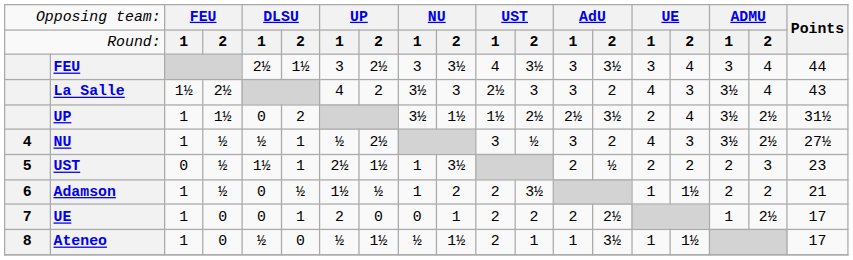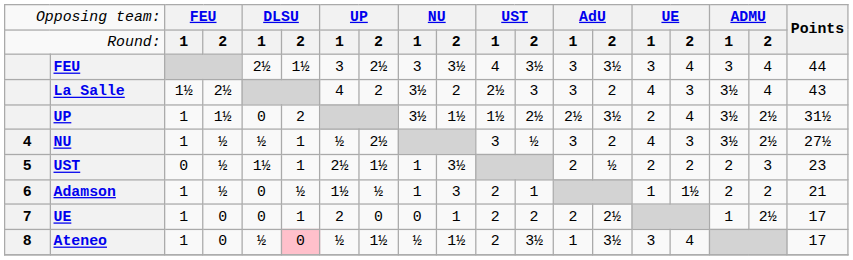 <table class="wikitable" style="text-align: center; font-size:90%;">
 <tr>
 <td colspan="2" width="120px" align="right"><em>Opposing team:</em></td>
 <th colspan="2"><a href='#'>FEU</a></th>
 <th colspan="2"><a href='#'>DLSU</a></th>
 <th colspan="2"><a href='#'>UP</a></th>
 <th colspan="2"><a href='#'>NU</a></th>
 <th colspan="2"><a href='#'>UST</a></th>
 <th colspan="2"><a href='#'>AdU</a></th>
 <th colspan="2"><a href='#'>UE</a></th>
 <th colspan="2"><a href='#'>ADMU</a></th>
 <th rowspan="2">Points</th>
 </tr>
 <tr>
 <td colspan="2" align="right"><em>Round:</em></td>
 <th width="25px">1</th>
 <th width="25px">2</th>
 <th width="25px">1</th>
 <th width="25px">2</th>
 <th width="25px">1</th>
 <th width="25px">2</th>
 <th width="25px">1</th>
 <th width="25px">2</th>
 <th width="25px">1</th>
 <th width="25px">2</th>
 <th width="25px">1</th>
 <th width="25px">2</th>
 <th width="25px">1</th>
 <th width="25px">2</th>
 <th width="25px">1</th>
 <th width="25px">2</th>
 </tr>
 <tr>
 <th width="30px"></th>
 <th style="text-align:left;"><a href='#'>FEU</a></th>
 <td style="background:lightgray" colspan="2"></td>
 <td>2½</td>
 <td>1½</td>
 <td>3</td>
 <td>2½</td>
 <td>3</td>
 <td>3½</td>
 <td>4</td>
 <td>3½</td>
 <td>3</td>
 <td>3½</td>
 <td>3</td>
 <td>4</td>
 <td>3</td>
 <td>4</td>
 <td>44</td>
 </tr>
 <tr>
 <th></th>
 <th style="text-align:left;"><a href='#'>La Salle</a></th>
 <td>1½</td>
 <td>2½</td>
 <td style="background:lightgray" colspan="2"></td>
 <td>4</td>
 <td>2</td>
 <td>3½</td>
-<td>3</td>
+<td>2</td>
 <td>2½</td>
 <td>3</td>
 <td>3</td>
 <td>2</td>
 <td>4</td>
 <td>3</td>
 <td>3½</td>
 <td>4</td>
 <td>43</td>
 </tr>
 <tr>
 <th></th>
 <th style="text-align:left;"><a href='#'>UP</a></th>
 <td>1</td>
 <td>1½</td>
 <td>0</td>
 <td>2</td>
 <td style="background:lightgray" colspan="2"></td>
 <td>3½</td>
 <td>1½</td>
 <td>1½</td>
 <td>2½</td>
 <td>2½</td>
 <td>3½</td>
 <td>2</td>
 <td>4</td>
 <td>3½</td>
 <td>2½</td>
 <td>31½</td>
 </tr>
 <tr>
 <th>4</th>
 <th style="text-align:left;"><a href='#'>NU</a></th>
 <td>1</td>
 <td>½</td>
 <td>½</td>
 <td>1</td>
 <td>½</td>
 <td>2½</td>
 <td style="background:lightgray" colspan="2"></td>
 <td>3</td>
 <td>½</td>
 <td>3</td>
 <td>2</td>
 <td>4</td>
 <td>3</td>
 <td>3½</td>
 <td>2½</td>
 <td>27½</td>
 </tr>
 <tr>
 <th>5</th>
 <th style="text-align:left;"><a href='#'>UST</a></th>
 <td>0</td>
 <td>½</td>
 <td>1½</td>
 <td>1</td>
 <td>2½</td>
 <td>1½</td>
 <td>1</td>
 <td>3½</td>
 <td style="background:lightgray" colspan="2"></td>
 <td>2</td>
 <td>½</td>
 <td>2</td>
 <td>2</td>
 <td>2</td>
 <td>3</td>
 <td>23</td>
 </tr>
 <tr>
 <th>6</th>
 <th style="text-align:left;"><a href='#'>Adamson</a></th>
 <td>1</td>
 <td>½</td>
 <td>0</td>
 <td>½</td>
 <td>1½</td>
 <td>½</td>
 <td>1</td>
+<td>3</td>
 <td>2</td>
-<td>2</td>
-<td>3½</td>
+<td>1</td>
 <td style="background:lightgray" colspan="2"></td>
 <td>1</td>
 <td>1½</td>
 <td>2</td>
 <td>2</td>
 <td>21</td>
 </tr>
 <tr>
 <th>7</th>
 <th style="text-align:left;"><a href='#'>UE</a></th>
 <td>1</td>
 <td>0</td>
 <td>0</td>
 <td>1</td>
 <td>2</td>
 <td>0</td>
 <td>0</td>
 <td>1</td>
 <td>2</td>
 <td>2</td>
 <td>2</td>
 <td>2½</td>
 <td style="background:lightgray" colspan="2"></td>
 <td>1</td>
 <td>2½</td>
 <td>17</td>
 </tr>
 <tr>
 <th>8</th>
 <th style="text-align:left;"><a href='#'>Ateneo</a></th>
 <td>1</td>
 <td>0</td>
 <td>½</td>
-<td>0</td>
+<td style="background: pink;">0</td>
 <td>½</td>
 <td>1½</td>
 <td>½</td>
 <td>1½</td>
 <td>2</td>
-<td>1</td>
+<td>3½</td>
 <td>1</td>
 <td>3½</td>
-<td>1</td>
-<td>1½</td>
+<td>3</td>
+<td>4</td>
 <td style="background:lightgray" colspan="2"></td>
 <td>17</td>
 </tr>
 <tr>
 </tr>
 </table>
